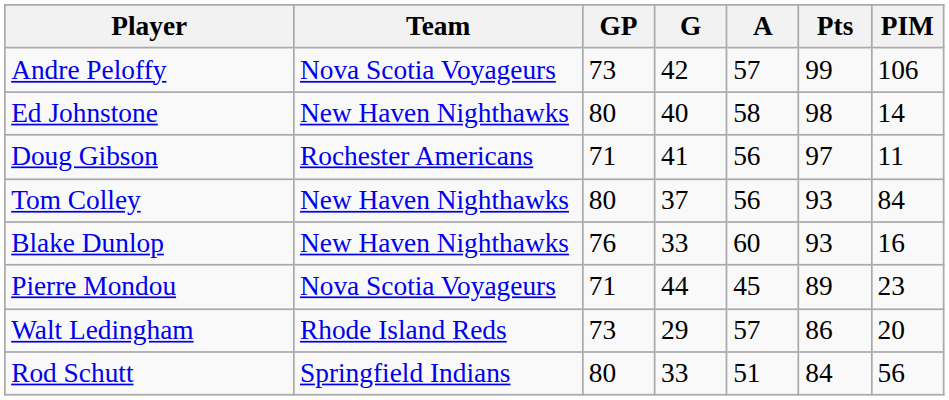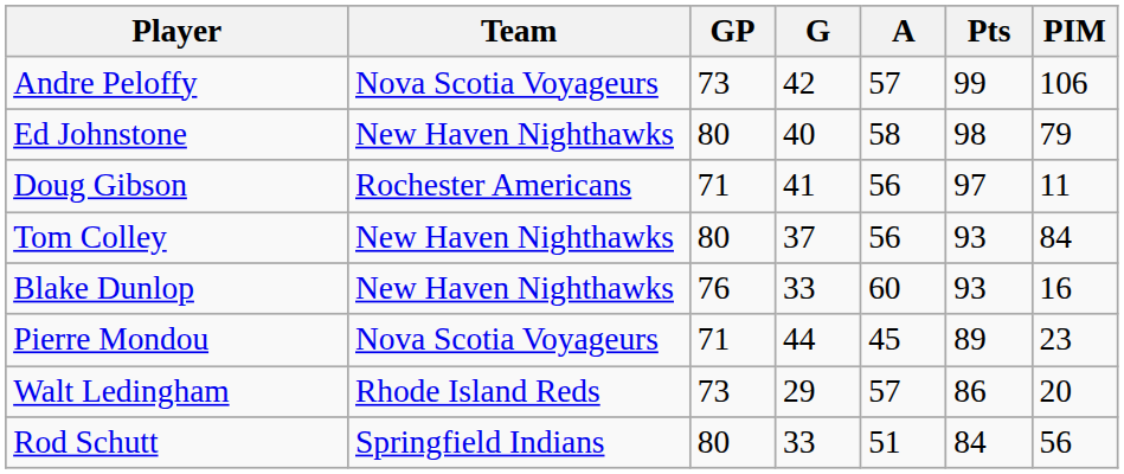 <table class="wikitable">
 <tr>
 <th bgcolor="#DDDDFF" width="30%">Player</th>
 <th bgcolor="#DDDDFF" width="30%">Team</th>
 <th bgcolor="#DDDDFF" width="7.5%">GP</th>
 <th bgcolor="#DDDDFF" width="7.5%">G</th>
 <th bgcolor="#DDDDFF" width="7.5%">A</th>
 <th bgcolor="#DDDDFF" width="7.5%">Pts</th>
 <th bgcolor="#DDDDFF" width="7.5%">PIM</th>
 </tr>
 <tr>
 <td><a href='#'>Andre Peloffy</a></td>
 <td><a href='#'>Nova Scotia Voyageurs</a></td>
 <td>73</td>
 <td>42</td>
 <td>57</td>
 <td>99</td>
 <td>106</td>
 </tr>
 <tr>
 <td><a href='#'>Ed Johnstone</a></td>
 <td><a href='#'>New Haven Nighthawks</a></td>
 <td>80</td>
 <td>40</td>
 <td>58</td>
 <td>98</td>
-<td>14</td>
+<td>79</td>
 </tr>
 <tr>
 <td><a href='#'>Doug Gibson</a></td>
 <td><a href='#'>Rochester Americans</a></td>
 <td>71</td>
 <td>41</td>
 <td>56</td>
 <td>97</td>
 <td>11</td>
 </tr>
 <tr>
 <td><a href='#'>Tom Colley</a></td>
 <td><a href='#'>New Haven Nighthawks</a></td>
 <td>80</td>
 <td>37</td>
 <td>56</td>
 <td>93</td>
 <td>84</td>
 </tr>
 <tr>
 <td><a href='#'>Blake Dunlop</a></td>
 <td><a href='#'>New Haven Nighthawks</a></td>
 <td>76</td>
 <td>33</td>
 <td>60</td>
 <td>93</td>
 <td>16</td>
 </tr>
 <tr>
 <td><a href='#'>Pierre Mondou</a></td>
 <td><a href='#'>Nova Scotia Voyageurs</a></td>
 <td>71</td>
 <td>44</td>
 <td>45</td>
 <td>89</td>
 <td>23</td>
 </tr>
 <tr>
 <td><a href='#'>Walt Ledingham</a></td>
 <td><a href='#'>Rhode Island Reds</a></td>
 <td>73</td>
 <td>29</td>
 <td>57</td>
 <td>86</td>
 <td>20</td>
 </tr>
 <tr>
 <td><a href='#'>Rod Schutt</a></td>
 <td><a href='#'>Springfield Indians</a></td>
 <td>80</td>
 <td>33</td>
 <td>51</td>
 <td>84</td>
 <td>56</td>
 </tr>
 </table>
